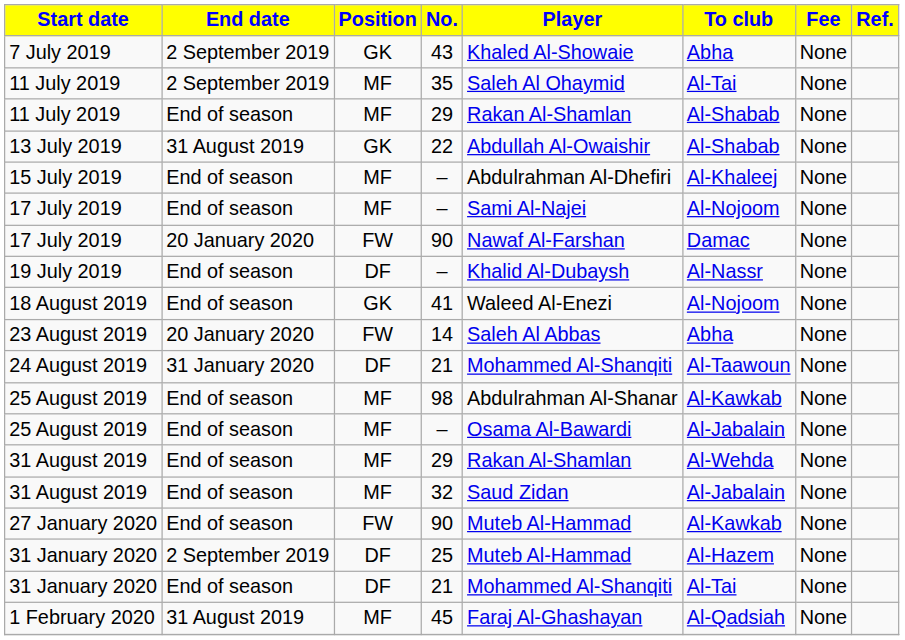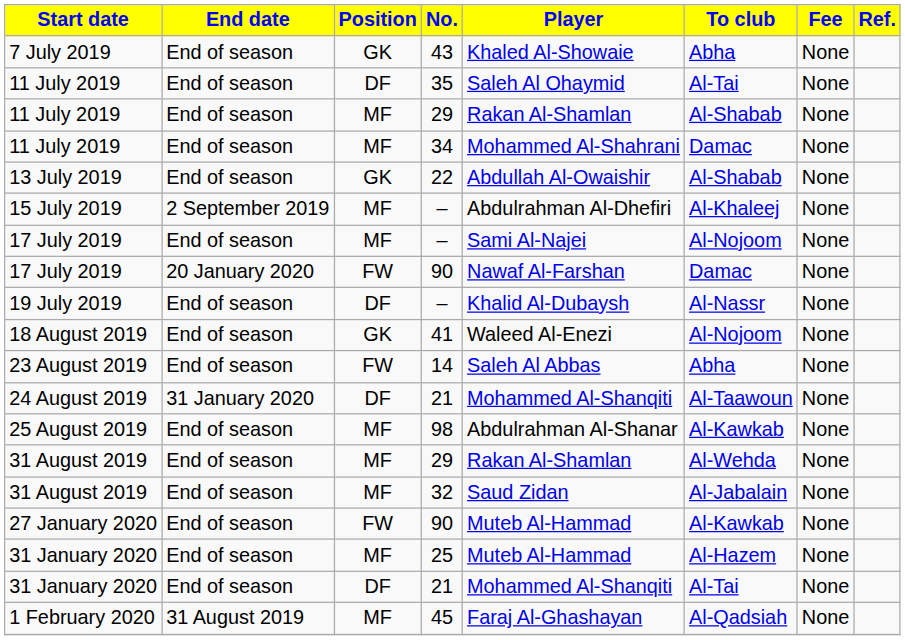 <table class="wikitable sortable">
 <tr>
 <th style="background:yellow; color:blue;"><strong>Start date</strong></th>
 <th style="background:yellow; color:blue;"><strong>End date</strong></th>
 <th style="background:yellow; color:blue;"><strong>Position</strong></th>
 <th style="background:yellow; color:blue;"><strong>No.</strong></th>
 <th style="background:yellow; color:blue;"><strong>Player</strong></th>
 <th style="background:yellow; color:blue;"><strong>To club</strong></th>
 <th style="background:yellow; color:blue;"><strong>Fee</strong></th>
 <th style="background:yellow; color:blue;"><strong>Ref.</strong></th>
 </tr>
 <tr>
 <td>7 July 2019</td>
-<td>2 September 2019</td>
+<td>End of season</td>
 <td style="text-align:center;">GK</td>
 <td style="text-align:center;">43</td>
 <td style="text-align:left;"> <a href='#'>Khaled Al-Showaie</a></td>
 <td style="text-align:left;"> <a href='#'>Abha</a></td>
 <td>None</td>
 <td></td>
 </tr>
 <tr>
 <td>11 July 2019</td>
-<td>2 September 2019</td>
-<td style="text-align:center;">MF</td>
+<td>End of season</td>
+<td style="text-align:center;">DF</td>
 <td style="text-align:center;">35</td>
 <td style="text-align:left;"> <a href='#'>Saleh Al Ohaymid</a></td>
 <td style="text-align:left;"> <a href='#'>Al-Tai</a></td>
 <td>None</td>
 <td></td>
 </tr>
 <tr>
 <td>11 July 2019</td>
 <td>End of season</td>
 <td style="text-align:center;">MF</td>
 <td style="text-align:center;">29</td>
 <td style="text-align:left;"> <a href='#'>Rakan Al-Shamlan</a></td>
 <td style="text-align:left;"> <a href='#'>Al-Shabab</a></td>
 <td>None</td>
 <td></td>
 </tr>
 <tr>
+<td>11 July 2019</td>
+<td>End of season</td>
+<td style="text-align:center;">MF</td>
+<td style="text-align:center;">34</td>
+<td style="text-align:left;"> <a href='#'>Mohammed Al-Shahrani</a></td>
+<td style="text-align:left;"> <a href='#'>Damac</a></td>
+<td>None</td>
+<td></td>
+</tr>
+<tr>
 <td>13 July 2019</td>
-<td>31 August 2019</td>
+<td>End of season</td>
 <td style="text-align:center;">GK</td>
 <td style="text-align:center;">22</td>
 <td style="text-align:left;"> <a href='#'>Abdullah Al-Owaishir</a></td>
 <td style="text-align:left;"> <a href='#'>Al-Shabab</a></td>
 <td>None</td>
 <td></td>
 </tr>
 <tr>
 <td>15 July 2019</td>
-<td>End of season</td>
+<td>2 September 2019</td>
 <td style="text-align:center;">MF</td>
 <td style="text-align:center;">–</td>
 <td style="text-align:left;"> Abdulrahman Al-Dhefiri</td>
 <td style="text-align:left;"> <a href='#'>Al-Khaleej</a></td>
 <td>None</td>
 <td></td>
 </tr>
 <tr>
 <td>17 July 2019</td>
 <td>End of season</td>
 <td style="text-align:center;">MF</td>
 <td style="text-align:center;">–</td>
 <td style="text-align:left;"> <a href='#'>Sami Al-Najei</a></td>
 <td style="text-align:left;"> <a href='#'>Al-Nojoom</a></td>
 <td>None</td>
 <td></td>
 </tr>
 <tr>
 <td>17 July 2019</td>
 <td>20 January 2020</td>
 <td style="text-align:center;">FW</td>
 <td style="text-align:center;">90</td>
 <td style="text-align:left;"> <a href='#'>Nawaf Al-Farshan</a></td>
 <td style="text-align:left;"> <a href='#'>Damac</a></td>
 <td>None</td>
 <td></td>
 </tr>
 <tr>
 <td>19 July 2019</td>
 <td>End of season</td>
 <td style="text-align:center;">DF</td>
 <td style="text-align:center;">–</td>
 <td style="text-align:left;"> <a href='#'>Khalid Al-Dubaysh</a></td>
 <td style="text-align:left;"> <a href='#'>Al-Nassr</a></td>
 <td>None</td>
 <td></td>
 </tr>
 <tr>
 <td>18 August 2019</td>
 <td>End of season</td>
 <td style="text-align:center;">GK</td>
 <td style="text-align:center;">41</td>
 <td style="text-align:left;"> Waleed Al-Enezi</td>
 <td style="text-align:left;"> <a href='#'>Al-Nojoom</a></td>
 <td>None</td>
 <td></td>
 </tr>
 <tr>
 <td>23 August 2019</td>
-<td>20 January 2020</td>
+<td>End of season</td>
 <td style="text-align:center;">FW</td>
 <td style="text-align:center;">14</td>
 <td style="text-align:left;"> <a href='#'>Saleh Al Abbas</a></td>
 <td style="text-align:left;"> <a href='#'>Abha</a></td>
 <td>None</td>
 <td></td>
 </tr>
 <tr>
 <td>24 August 2019</td>
 <td>31 January 2020</td>
 <td style="text-align:center;">DF</td>
 <td style="text-align:center;">21</td>
 <td style="text-align:left;"> <a href='#'>Mohammed Al-Shanqiti</a></td>
 <td style="text-align:left;"> <a href='#'>Al-Taawoun</a></td>
 <td>None</td>
 <td></td>
 </tr>
 <tr>
 <td>25 August 2019</td>
 <td>End of season</td>
 <td style="text-align:center;">MF</td>
 <td style="text-align:center;">98</td>
 <td style="text-align:left;"> Abdulrahman Al-Shanar</td>
 <td style="text-align:left;"> <a href='#'>Al-Kawkab</a></td>
-<td>None</td>
-<td></td>
-</tr>
-<tr>
-<td>25 August 2019</td>
-<td>End of season</td>
-<td style="text-align:center;">MF</td>
-<td style="text-align:center;">–</td>
-<td style="text-align:left;"> <a href='#'>Osama Al-Bawardi</a></td>
-<td style="text-align:left;"> <a href='#'>Al-Jabalain</a></td>
 <td>None</td>
 <td></td>
 </tr>
 <tr>
 <td>31 August 2019</td>
 <td>End of season</td>
 <td style="text-align:center;">MF</td>
 <td style="text-align:center;">29</td>
 <td style="text-align:left;"> <a href='#'>Rakan Al-Shamlan</a></td>
 <td style="text-align:left;"> <a href='#'>Al-Wehda</a></td>
 <td>None</td>
 <td></td>
 </tr>
 <tr>
 <td>31 August 2019</td>
 <td>End of season</td>
 <td style="text-align:center;">MF</td>
 <td style="text-align:center;">32</td>
 <td style="text-align:left;"> <a href='#'>Saud Zidan</a></td>
 <td style="text-align:left;"> <a href='#'>Al-Jabalain</a></td>
 <td>None</td>
 <td></td>
 </tr>
 <tr>
 <td>27 January 2020</td>
 <td>End of season</td>
 <td style="text-align:center;">FW</td>
 <td style="text-align:center;">90</td>
 <td style="text-align:left;"> <a href='#'>Muteb Al-Hammad</a></td>
 <td style="text-align:left;"> <a href='#'>Al-Kawkab</a></td>
 <td>None</td>
 <td></td>
 </tr>
 <tr>
 <td>31 January 2020</td>
-<td>2 September 2019</td>
-<td style="text-align:center;">DF</td>
+<td>End of season</td>
+<td style="text-align:center;">MF</td>
 <td style="text-align:center;">25</td>
 <td style="text-align:left;"> <a href='#'>Muteb Al-Hammad</a></td>
 <td style="text-align:left;"> <a href='#'>Al-Hazem</a></td>
 <td>None</td>
 <td></td>
 </tr>
 <tr>
 <td>31 January 2020</td>
 <td>End of season</td>
 <td style="text-align:center;">DF</td>
 <td style="text-align:center;">21</td>
 <td style="text-align:left;"> <a href='#'>Mohammed Al-Shanqiti</a></td>
 <td style="text-align:left;"> <a href='#'>Al-Tai</a></td>
 <td>None</td>
 <td></td>
 </tr>
 <tr>
 <td>1 February 2020</td>
 <td>31 August 2019</td>
 <td style="text-align:center;">MF</td>
 <td style="text-align:center;">45</td>
 <td style="text-align:left;"> <a href='#'>Faraj Al-Ghashayan</a></td>
 <td style="text-align:left;"> <a href='#'>Al-Qadsiah</a></td>
 <td>None</td>
 <td></td>
 </tr>
 <tr>
 </tr>
 </table>
